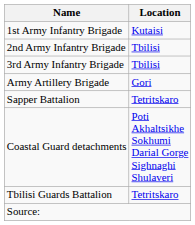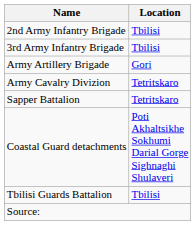 <table class="wikitable">
 <tr>
 <th>Name</th>
 <th>Location</th>
-</tr>
-<tr>
-<td>1st Army Infantry Brigade</td>
-<td><a href='#'>Kutaisi</a></td>
 </tr>
 <tr>
 <td>2nd Army Infantry Brigade</td>
 <td><a href='#'>Tbilisi</a></td>
 </tr>
 <tr>
 <td>3rd Army Infantry Brigade</td>
 <td><a href='#'>Tbilisi</a></td>
 </tr>
 <tr>
 <td>Army Artillery Brigade</td>
 <td><a href='#'>Gori</a></td>
 </tr>
 <tr>
+<td>Army Cavalry Divizion</td>
+<td><a href='#'>Tetritskaro</a></td>
+</tr>
+<tr>
 <td>Sapper Battalion</td>
 <td><a href='#'>Tetritskaro</a></td>
 </tr>
 <tr>
 <td>Coastal Guard detachments</td>
 <td><a href='#'>Poti</a><br><a href='#'>Akhaltsikhe</a><br><a href='#'>Sokhumi</a><br><a href='#'>Darial Gorge</a><br><a href='#'>Sighnaghi</a><br><a href='#'>Shulaveri</a></td>
 </tr>
 <tr>
 <td>Tbilisi Guards Battalion</td>
-<td><a href='#'>Tetritskaro</a></td>
+<td><a href='#'>Tbilisi</a></td>
 </tr>
 <tr>
 <td colspan=2>Source:</td>
 </tr>
 </table>
